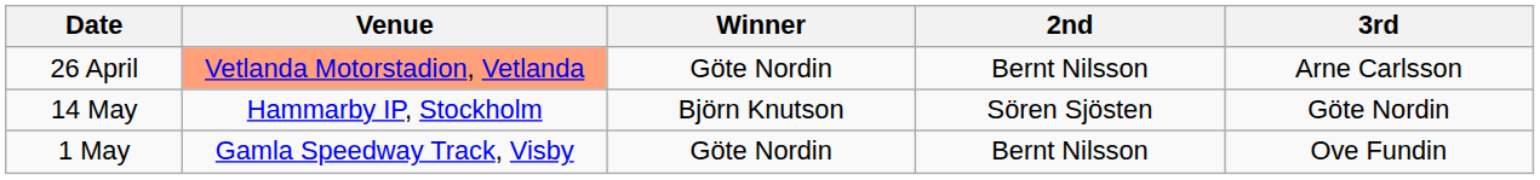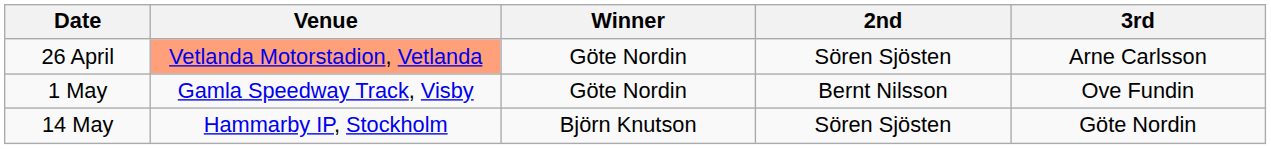 <table class="wikitable" style="text-align:center">
 <tr>
 <th width=100>Date</th>
 <th width=250>Venue</th>
 <th width=180>Winner</th>
 <th width=180>2nd</th>
 <th width=180>3rd</th>
 </tr>
 <tr>
 <td>26 April</td>
 <td style="background: lightsalmon;"><a href='#'>Vetlanda Motorstadion</a>, <a href='#'>Vetlanda</a></td>
 <td>Göte Nordin</td>
+<td>Sören Sjösten</td>
+<td>Arne Carlsson</td>
+</tr>
+<tr>
+<td>1 May</td>
+<td><a href='#'>Gamla Speedway Track</a>, <a href='#'>Visby</a></td>
+<td>Göte Nordin</td>
 <td>Bernt Nilsson</td>
-<td>Arne Carlsson</td>
+<td>Ove Fundin</td>
 </tr>
 <tr>
 <td>14 May</td>
 <td><a href='#'>Hammarby IP</a>, <a href='#'>Stockholm</a></td>
 <td>Björn Knutson</td>
 <td>Sören Sjösten</td>
 <td>Göte Nordin</td>
 </tr>
-<tr>
-<td>1 May</td>
-<td><a href='#'>Gamla Speedway Track</a>, <a href='#'>Visby</a></td>
-<td>Göte Nordin</td>
-<td>Bernt Nilsson</td>
-<td>Ove Fundin</td>
-</tr>
 </table>
